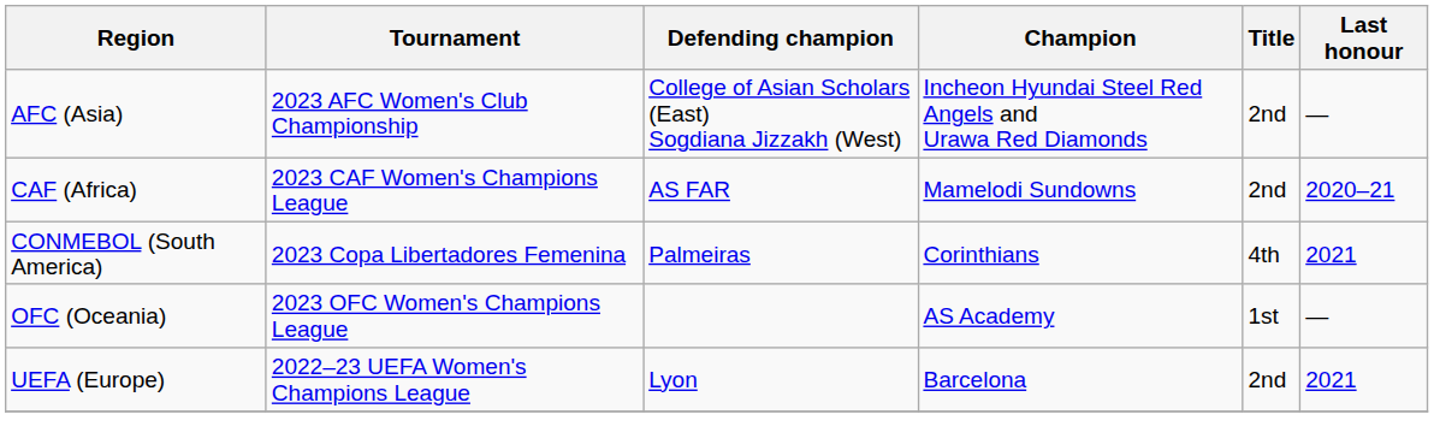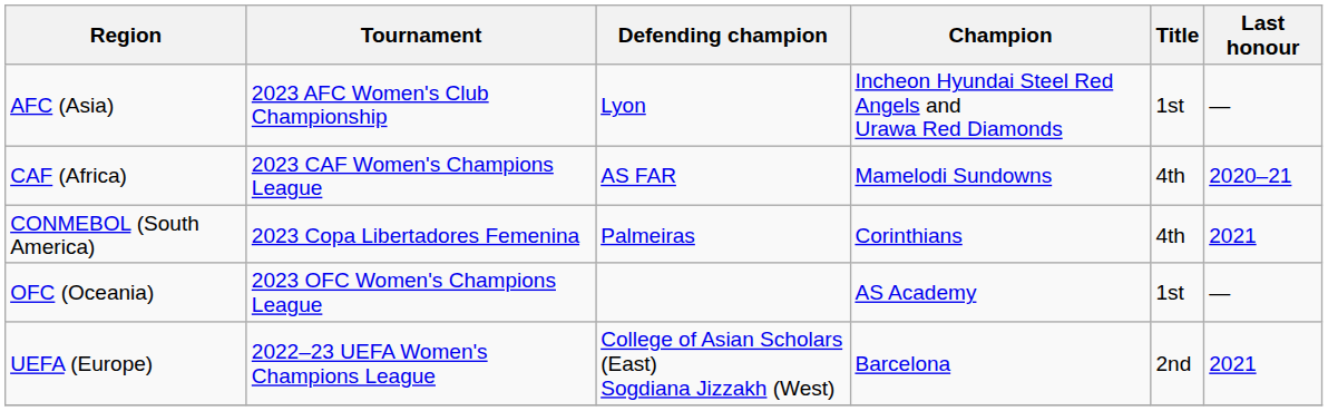 <table class=wikitable style="font-size:14px">
 <tr>
 <th>Region</th>
 <th>Tournament</th>
 <th>Defending champion</th>
 <th>Champion</th>
 <th>Title</th>
 <th>Last honour</th>
 </tr>
 <tr>
 <td><a href='#'>AFC</a> (Asia)</td>
 <td><a href='#'>2023 AFC Women's Club Championship</a></td>
-<td> <a href='#'>College of Asian Scholars</a> (East)<br> <a href='#'>Sogdiana Jizzakh</a> (West)</td>
+<td> <a href='#'>Lyon</a></td>
 <td> <a href='#'>Incheon Hyundai Steel Red Angels</a> and<br> <a href='#'>Urawa Red Diamonds</a></td>
-<td>2nd</td>
+<td>1st</td>
 <td>—</td>
 </tr>
 <tr>
 <td><a href='#'>CAF</a> (Africa)</td>
 <td><a href='#'>2023 CAF Women's Champions League</a></td>
 <td> <a href='#'>AS FAR</a></td>
 <td> <a href='#'>Mamelodi Sundowns</a></td>
-<td>2nd</td>
+<td>4th</td>
 <td><a href='#'>2020–21</a></td>
 </tr>
 <tr>
 <td><a href='#'>CONMEBOL</a> (South America)</td>
 <td><a href='#'>2023 Copa Libertadores Femenina</a></td>
 <td> <a href='#'>Palmeiras</a></td>
 <td> <a href='#'>Corinthians</a></td>
 <td>4th</td>
 <td><a href='#'>2021</a></td>
 </tr>
 <tr>
 <td><a href='#'>OFC</a> (Oceania)</td>
 <td><a href='#'>2023 OFC Women's Champions League</a></td>
 <td></td>
 <td> <a href='#'>AS Academy</a></td>
 <td>1st</td>
 <td>—</td>
 </tr>
 <tr>
 <td><a href='#'>UEFA</a> (Europe)</td>
 <td><a href='#'>2022–23 UEFA Women's Champions League</a></td>
-<td> <a href='#'>Lyon</a></td>
+<td> <a href='#'>College of Asian Scholars</a> (East)<br> <a href='#'>Sogdiana Jizzakh</a> (West)</td>
 <td> <a href='#'>Barcelona</a></td>
 <td>2nd</td>
 <td><a href='#'>2021</a></td>
 </tr>
 <tr>
 </tr>
 </table>
